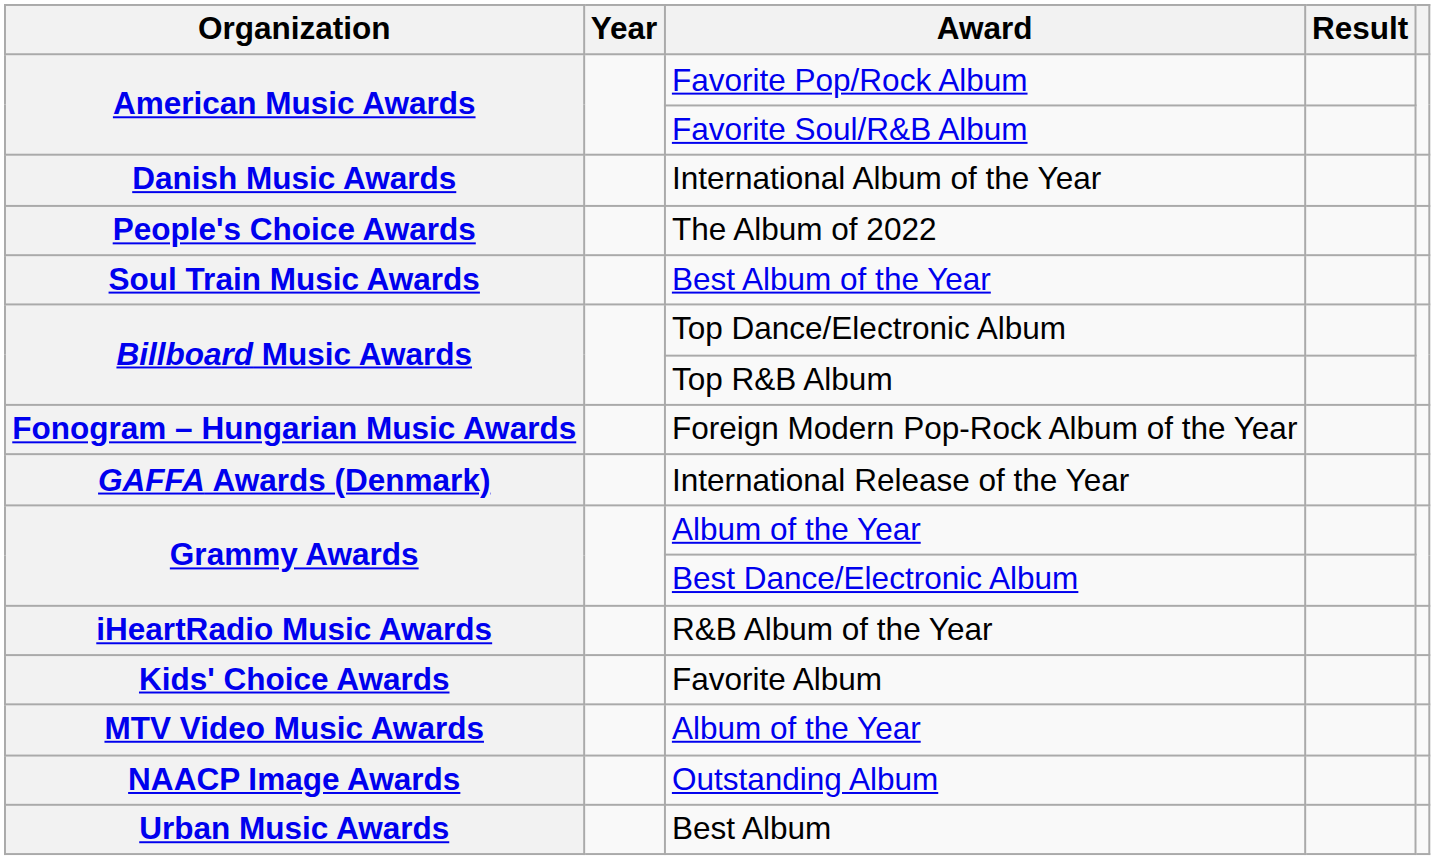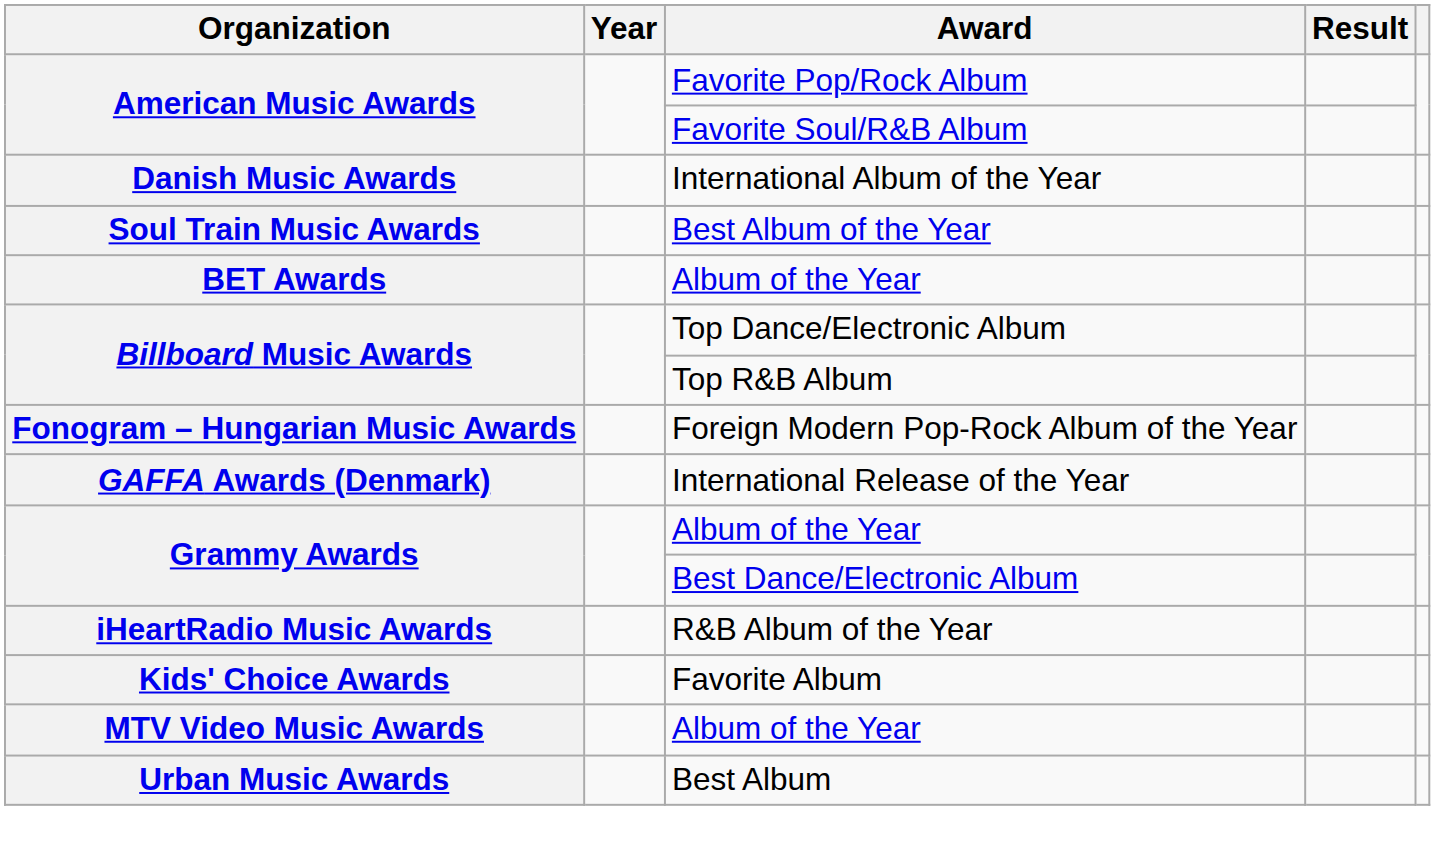 <table class="wikitable sortable plainrowheaders">
 <tr>
 <th scope="col">Organization</th>
 <th scope="col">Year</th>
 <th scope="col">Award</th>
 <th scope="col">Result</th>
 <th scope="col" class="unsortable"></th>
 </tr>
 <tr>
 <th scope="row" rowspan="2"><a href='#'>American Music Awards</a></th>
 <td rowspan="2"></td>
 <td><a href='#'>Favorite Pop/Rock Album</a></td>
 <td></td>
 <td rowspan="2"></td>
 </tr>
 <tr>
 <td><a href='#'>Favorite Soul/R&B Album</a></td>
 <td></td>
 </tr>
 <tr>
 <th scope="row"><a href='#'>Danish Music Awards</a></th>
 <td></td>
 <td>International Album of the Year</td>
 <td></td>
 <td style="text-align:center;"></td>
 </tr>
 <tr>
-<th scope="row"><a href='#'>People's Choice Awards</a></th>
+<th scope="row"><a href='#'>Soul Train Music Awards</a></th>
 <td></td>
-<td>The Album of 2022</td>
+<td><a href='#'>Best Album of the Year</a></td>
 <td></td>
 <td></td>
 </tr>
 <tr>
-<th scope="row"><a href='#'>Soul Train Music Awards</a></th>
+<th scope="row"><a href='#'>BET Awards</a></th>
 <td></td>
-<td><a href='#'>Best Album of the Year</a></td>
+<td><a href='#'>Album of the Year</a></td>
 <td></td>
 <td></td>
 </tr>
 <tr>
 <th scope="row" rowspan="2"><a href='#'><em>Billboard</em> Music Awards</a></th>
 <td rowspan="2"></td>
 <td>Top Dance/Electronic Album</td>
 <td></td>
 <td rowspan="2"></td>
 </tr>
 <tr>
 <td>Top R&B Album</td>
 <td></td>
 </tr>
 <tr>
 <th scope="row"><a href='#'>Fonogram – Hungarian Music Awards</a></th>
 <td></td>
 <td>Foreign Modern Pop-Rock Album of the Year</td>
 <td></td>
 <td></td>
 </tr>
 <tr>
 <th scope="row"><a href='#'><em>GAFFA</em> Awards (Denmark)</a></th>
 <td></td>
 <td>International Release of the Year</td>
 <td></td>
 <td></td>
 </tr>
 <tr>
 <th scope="row" rowspan="2"><a href='#'>Grammy Awards</a></th>
 <td rowspan="2"></td>
 <td><a href='#'>Album of the Year</a></td>
 <td></td>
 <td rowspan="2"></td>
 </tr>
 <tr>
 <td><a href='#'>Best Dance/Electronic Album</a></td>
 <td></td>
 </tr>
 <tr>
 <th scope="row"><a href='#'>iHeartRadio Music Awards</a></th>
 <td></td>
 <td>R&B Album of the Year</td>
 <td></td>
 <td></td>
 </tr>
 <tr>
 <th scope="row"><a href='#'>Kids' Choice Awards</a></th>
 <td></td>
 <td>Favorite Album</td>
 <td></td>
 <td></td>
 </tr>
 <tr>
 <th scope="row"><a href='#'>MTV Video Music Awards</a></th>
 <td></td>
 <td><a href='#'>Album of the Year</a></td>
 <td></td>
 <td></td>
 </tr>
 <tr>
-<th scope="row"><a href='#'>NAACP Image Awards</a></th>
-<td></td>
-<td><a href='#'>Outstanding Album</a></td>
-<td></td>
-<td></td>
-</tr>
-<tr>
 <th scope="row"><a href='#'>Urban Music Awards</a></th>
 <td></td>
 <td>Best Album</td>
 <td></td>
 <td></td>
 </tr>
 </table>
